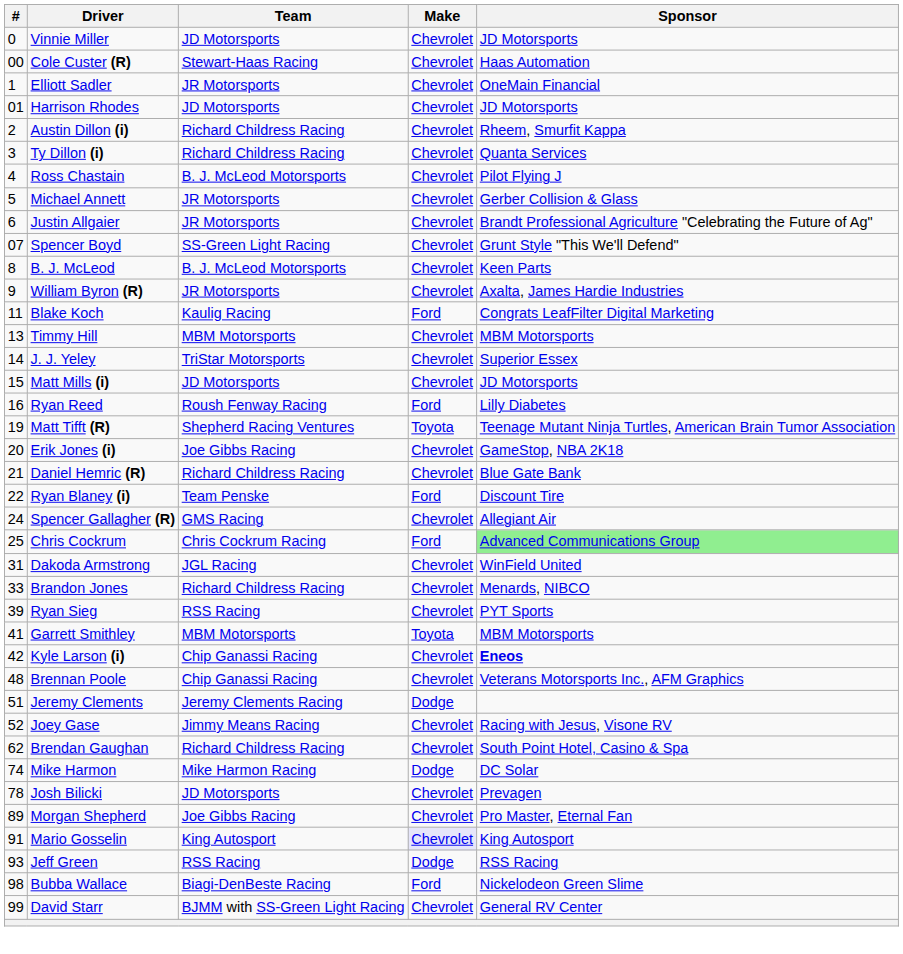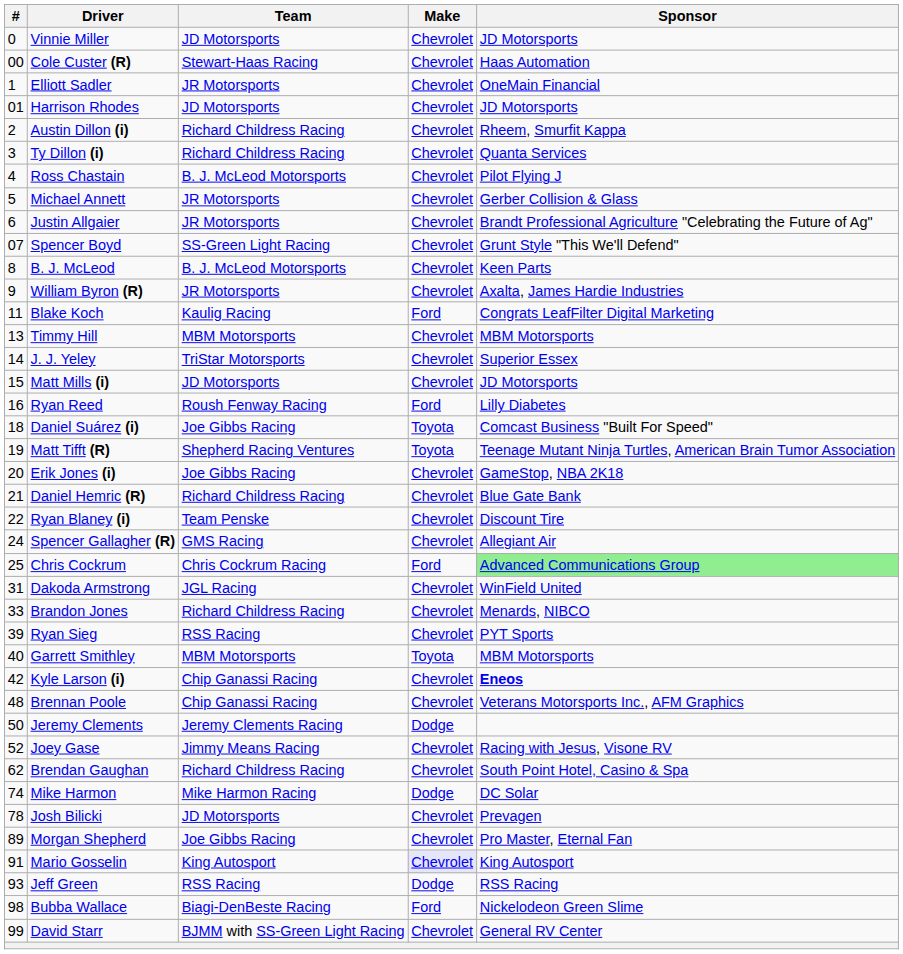 <table class="wikitable" style="font-size:95%">
 <tr>
 <th>#</th>
 <th>Driver</th>
 <th>Team</th>
 <th>Make</th>
 <th>Sponsor</th>
 </tr>
 <tr>
 <td>0</td>
 <td><a href='#'>Vinnie Miller</a></td>
 <td><a href='#'>JD Motorsports</a></td>
 <td><a href='#'>Chevrolet</a></td>
 <td><a href='#'>JD Motorsports</a></td>
 </tr>
 <tr>
 <td>00</td>
 <td><a href='#'>Cole Custer</a> <strong>(R)</strong></td>
 <td><a href='#'>Stewart-Haas Racing</a></td>
 <td><a href='#'>Chevrolet</a></td>
 <td><a href='#'>Haas Automation</a></td>
 </tr>
 <tr>
 <td>1</td>
 <td><a href='#'>Elliott Sadler</a></td>
 <td><a href='#'>JR Motorsports</a></td>
 <td><a href='#'>Chevrolet</a></td>
 <td><a href='#'>OneMain Financial</a></td>
 </tr>
 <tr>
 <td>01</td>
 <td><a href='#'>Harrison Rhodes</a></td>
 <td><a href='#'>JD Motorsports</a></td>
 <td><a href='#'>Chevrolet</a></td>
 <td><a href='#'>JD Motorsports</a></td>
 </tr>
 <tr>
 <td>2</td>
 <td><a href='#'>Austin Dillon</a> <strong>(i)</strong></td>
 <td><a href='#'>Richard Childress Racing</a></td>
 <td><a href='#'>Chevrolet</a></td>
 <td><a href='#'>Rheem</a>, <a href='#'>Smurfit Kappa</a></td>
 </tr>
 <tr>
 <td>3</td>
 <td><a href='#'>Ty Dillon</a> <strong>(i)</strong></td>
 <td><a href='#'>Richard Childress Racing</a></td>
 <td><a href='#'>Chevrolet</a></td>
 <td><a href='#'>Quanta Services</a></td>
 </tr>
 <tr>
 <td>4</td>
 <td><a href='#'>Ross Chastain</a></td>
 <td><a href='#'>B. J. McLeod Motorsports</a></td>
 <td><a href='#'>Chevrolet</a></td>
 <td><a href='#'>Pilot Flying J</a></td>
 </tr>
 <tr>
 <td>5</td>
 <td><a href='#'>Michael Annett</a></td>
 <td><a href='#'>JR Motorsports</a></td>
 <td><a href='#'>Chevrolet</a></td>
 <td><a href='#'>Gerber Collision & Glass</a></td>
 </tr>
 <tr>
 <td>6</td>
 <td><a href='#'>Justin Allgaier</a></td>
 <td><a href='#'>JR Motorsports</a></td>
 <td><a href='#'>Chevrolet</a></td>
 <td><a href='#'>Brandt Professional Agriculture</a> "Celebrating the Future of Ag"</td>
 </tr>
 <tr>
 <td>07</td>
 <td><a href='#'>Spencer Boyd</a></td>
 <td><a href='#'>SS-Green Light Racing</a></td>
 <td><a href='#'>Chevrolet</a></td>
 <td><a href='#'>Grunt Style</a> "This We'll Defend"</td>
 </tr>
 <tr>
 <td>8</td>
 <td><a href='#'>B. J. McLeod</a></td>
 <td><a href='#'>B. J. McLeod Motorsports</a></td>
 <td><a href='#'>Chevrolet</a></td>
 <td><a href='#'>Keen Parts</a></td>
 </tr>
 <tr>
 <td>9</td>
 <td><a href='#'>William Byron</a> <strong>(R)</strong></td>
 <td><a href='#'>JR Motorsports</a></td>
 <td><a href='#'>Chevrolet</a></td>
 <td><a href='#'>Axalta</a>, <a href='#'>James Hardie Industries</a></td>
 </tr>
 <tr>
 <td>11</td>
 <td><a href='#'>Blake Koch</a></td>
 <td><a href='#'>Kaulig Racing</a></td>
 <td><a href='#'>Ford</a></td>
 <td><a href='#'>Congrats LeafFilter Digital Marketing</a></td>
 </tr>
 <tr>
 <td>13</td>
 <td><a href='#'>Timmy Hill</a></td>
 <td><a href='#'>MBM Motorsports</a></td>
 <td><a href='#'>Chevrolet</a></td>
 <td><a href='#'>MBM Motorsports</a></td>
 </tr>
 <tr>
 <td>14</td>
 <td><a href='#'>J. J. Yeley</a></td>
 <td><a href='#'>TriStar Motorsports</a></td>
 <td><a href='#'>Chevrolet</a></td>
 <td><a href='#'>Superior Essex</a></td>
 </tr>
 <tr>
 <td>15</td>
 <td><a href='#'>Matt Mills</a> <strong>(i)</strong></td>
 <td><a href='#'>JD Motorsports</a></td>
 <td><a href='#'>Chevrolet</a></td>
 <td><a href='#'>JD Motorsports</a></td>
 </tr>
 <tr>
 <td>16</td>
 <td><a href='#'>Ryan Reed</a></td>
 <td><a href='#'>Roush Fenway Racing</a></td>
 <td><a href='#'>Ford</a></td>
 <td><a href='#'>Lilly Diabetes</a></td>
 </tr>
 <tr>
+<td>18</td>
+<td><a href='#'>Daniel Suárez</a> <strong>(i)</strong></td>
+<td><a href='#'>Joe Gibbs Racing</a></td>
+<td><a href='#'>Toyota</a></td>
+<td><a href='#'>Comcast Business</a> "Built For Speed"</td>
+</tr>
+<tr>
 <td>19</td>
 <td><a href='#'>Matt Tifft</a> <strong>(R)</strong></td>
 <td><a href='#'>Shepherd Racing Ventures</a></td>
 <td><a href='#'>Toyota</a></td>
 <td><a href='#'>Teenage Mutant Ninja Turtles</a>, <a href='#'>American Brain Tumor Association</a></td>
 </tr>
 <tr>
 <td>20</td>
 <td><a href='#'>Erik Jones</a> <strong>(i)</strong></td>
 <td><a href='#'>Joe Gibbs Racing</a></td>
 <td><a href='#'>Chevrolet</a></td>
 <td><a href='#'>GameStop</a>, <a href='#'>NBA 2K18</a></td>
 </tr>
 <tr>
 <td>21</td>
 <td><a href='#'>Daniel Hemric</a> <strong>(R)</strong></td>
 <td><a href='#'>Richard Childress Racing</a></td>
 <td><a href='#'>Chevrolet</a></td>
 <td><a href='#'>Blue Gate Bank</a></td>
 </tr>
 <tr>
 <td>22</td>
 <td><a href='#'>Ryan Blaney</a> <strong>(i)</strong></td>
 <td><a href='#'>Team Penske</a></td>
-<td><a href='#'>Ford</a></td>
+<td><a href='#'>Chevrolet</a></td>
 <td><a href='#'>Discount Tire</a></td>
 </tr>
 <tr>
 <td>24</td>
 <td><a href='#'>Spencer Gallagher</a> <strong>(R)</strong></td>
 <td><a href='#'>GMS Racing</a></td>
 <td><a href='#'>Chevrolet</a></td>
 <td><a href='#'>Allegiant Air</a></td>
 </tr>
 <tr>
 <td>25</td>
 <td><a href='#'>Chris Cockrum</a></td>
 <td><a href='#'>Chris Cockrum Racing</a></td>
 <td><a href='#'>Ford</a></td>
 <td style="background: lightgreen;"><a href='#'>Advanced Communications Group</a></td>
 </tr>
 <tr>
 <td>31</td>
 <td><a href='#'>Dakoda Armstrong</a></td>
 <td><a href='#'>JGL Racing</a></td>
 <td><a href='#'>Chevrolet</a></td>
 <td><a href='#'>WinField United</a></td>
 </tr>
 <tr>
 <td>33</td>
 <td><a href='#'>Brandon Jones</a></td>
 <td><a href='#'>Richard Childress Racing</a></td>
 <td><a href='#'>Chevrolet</a></td>
 <td><a href='#'>Menards</a>, <a href='#'>NIBCO</a></td>
 </tr>
 <tr>
 <td>39</td>
 <td><a href='#'>Ryan Sieg</a></td>
 <td><a href='#'>RSS Racing</a></td>
 <td><a href='#'>Chevrolet</a></td>
 <td><a href='#'>PYT Sports</a></td>
 </tr>
 <tr>
-<td>41</td>
+<td>40</td>
 <td><a href='#'>Garrett Smithley</a></td>
 <td><a href='#'>MBM Motorsports</a></td>
 <td><a href='#'>Toyota</a></td>
 <td><a href='#'>MBM Motorsports</a></td>
 </tr>
 <tr>
 <td>42</td>
 <td><a href='#'>Kyle Larson</a> <strong>(i)</strong></td>
 <td><a href='#'>Chip Ganassi Racing</a></td>
 <td><a href='#'>Chevrolet</a></td>
 <td><strong><a href='#'>Eneos</a></strong></td>
 </tr>
 <tr>
 <td>48</td>
 <td><a href='#'>Brennan Poole</a></td>
 <td><a href='#'>Chip Ganassi Racing</a></td>
 <td><a href='#'>Chevrolet</a></td>
 <td><a href='#'>Veterans Motorsports Inc.</a>, <a href='#'>AFM Graphics</a></td>
 </tr>
 <tr>
-<td>51</td>
+<td>50</td>
 <td><a href='#'>Jeremy Clements</a></td>
 <td><a href='#'>Jeremy Clements Racing</a></td>
 <td><a href='#'>Dodge</a></td>
 <td></td>
 </tr>
 <tr>
 <td>52</td>
 <td><a href='#'>Joey Gase</a></td>
 <td><a href='#'>Jimmy Means Racing</a></td>
 <td><a href='#'>Chevrolet</a></td>
 <td><a href='#'>Racing with Jesus</a>, <a href='#'>Visone RV</a></td>
 </tr>
 <tr>
 <td>62</td>
 <td><a href='#'>Brendan Gaughan</a></td>
 <td><a href='#'>Richard Childress Racing</a></td>
 <td><a href='#'>Chevrolet</a></td>
 <td><a href='#'>South Point Hotel, Casino & Spa</a></td>
 </tr>
 <tr>
 <td>74</td>
 <td><a href='#'>Mike Harmon</a></td>
 <td><a href='#'>Mike Harmon Racing</a></td>
 <td><a href='#'>Dodge</a></td>
 <td><a href='#'>DC Solar</a></td>
 </tr>
 <tr>
 <td>78</td>
 <td><a href='#'>Josh Bilicki</a></td>
 <td><a href='#'>JD Motorsports</a></td>
 <td><a href='#'>Chevrolet</a></td>
 <td><a href='#'>Prevagen</a></td>
 </tr>
 <tr>
 <td>89</td>
 <td><a href='#'>Morgan Shepherd</a></td>
 <td><a href='#'>Joe Gibbs Racing</a></td>
 <td><a href='#'>Chevrolet</a></td>
 <td><a href='#'>Pro Master</a>, <a href='#'>Eternal Fan</a></td>
 </tr>
 <tr>
 <td>91</td>
 <td><a href='#'>Mario Gosselin</a></td>
 <td><a href='#'>King Autosport</a></td>
 <td style="background: lavender;"><a href='#'>Chevrolet</a></td>
 <td><a href='#'>King Autosport</a></td>
 </tr>
 <tr>
 <td>93</td>
 <td><a href='#'>Jeff Green</a></td>
 <td><a href='#'>RSS Racing</a></td>
 <td><a href='#'>Dodge</a></td>
 <td><a href='#'>RSS Racing</a></td>
 </tr>
 <tr>
 <td>98</td>
 <td><a href='#'>Bubba Wallace</a></td>
 <td><a href='#'>Biagi-DenBeste Racing</a></td>
 <td><a href='#'>Ford</a></td>
 <td><a href='#'>Nickelodeon Green Slime</a></td>
 </tr>
 <tr>
 <td>99</td>
 <td><a href='#'>David Starr</a></td>
 <td><a href='#'>BJMM</a> with <a href='#'>SS-Green Light Racing</a></td>
 <td><a href='#'>Chevrolet</a></td>
 <td><a href='#'>General RV Center</a></td>
 </tr>
 <tr>
 <th colspan="5"></th>
 </tr>
 </table>
